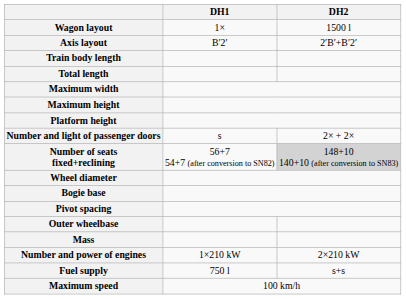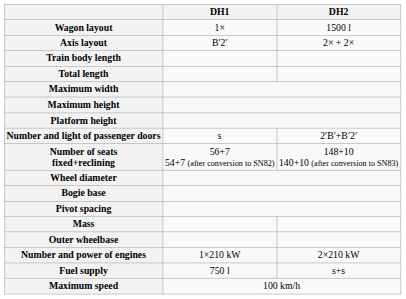 <table class="wikitable" style="text-align:center">
 <tr>
 <th></th>
 <th>DH1</th>
 <th>DH2</th>
 </tr>
 <tr>
 <th>Wagon layout</th>
 <td>1×</td>
 <td>1500 l</td>
 </tr>
 <tr>
 <th>Axis layout</th>
 <td>B′2′</td>
-<td>2′B′+B′2′</td>
+<td>2× + 2×</td>
 </tr>
 <tr>
 <th>Train body length</th>
 <td></td>
 <td></td>
 </tr>
 <tr>
 <th>Total length</th>
 <td></td>
 <td></td>
 </tr>
 <tr>
 <th>Maximum width</th>
 <td colspan="2"></td>
 </tr>
 <tr>
 <th>Maximum height</th>
 <td colspan="2"></td>
 </tr>
 <tr>
 <th>Platform height</th>
 <td colspan="2"></td>
 </tr>
 <tr>
 <th>Number and light of passenger doors</th>
 <td>s</td>
-<td>2× + 2×</td>
+<td>2′B′+B′2′</td>
 </tr>
 <tr>
 <th>Number of seats<br>fixed+reclining</th>
 <td>56+7<br>54+7 <small>(after conversion to SN82)</small></td>
-<td style="background: lightgrey;">148+10<br>140+10 <small>(after conversion to SN83)</small></td>
+<td>148+10<br>140+10 <small>(after conversion to SN83)</small></td>
 </tr>
 <tr>
 <th>Wheel diameter</th>
 <td colspan="2"></td>
 </tr>
 <tr>
 <th>Bogie base</th>
 <td colspan="2"></td>
 </tr>
 <tr>
 <th>Pivot spacing</th>
 <td colspan="2"></td>
 </tr>
 <tr>
-<th>Outer wheelbase</th>
+<th>Mass</th>
 <td></td>
 <td></td>
 </tr>
 <tr>
-<th>Mass</th>
+<th>Outer wheelbase</th>
 <td></td>
 <td></td>
 </tr>
 <tr>
 <th>Number and power of engines</th>
 <td>1×210 kW</td>
 <td>2×210 kW</td>
 </tr>
 <tr>
 <th>Fuel supply</th>
 <td>750 l</td>
 <td>s+s</td>
 </tr>
 <tr>
 <th>Maximum speed</th>
 <td colspan="2">100 km/h</td>
 </tr>
 </table>
